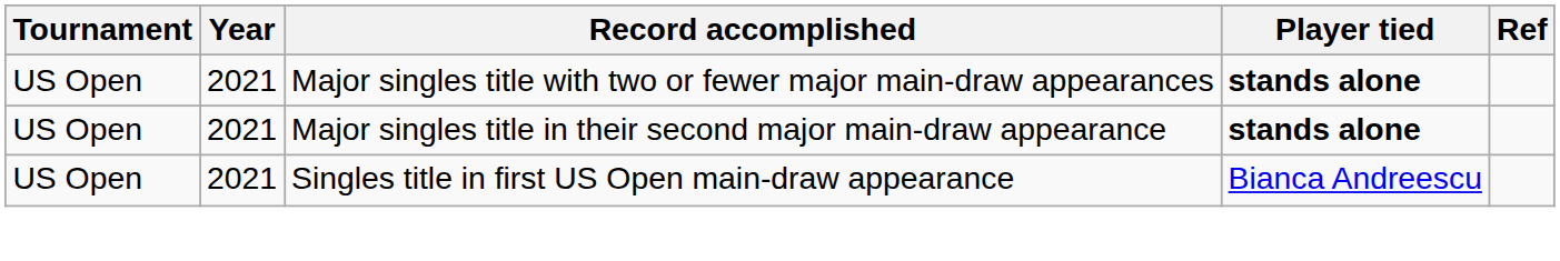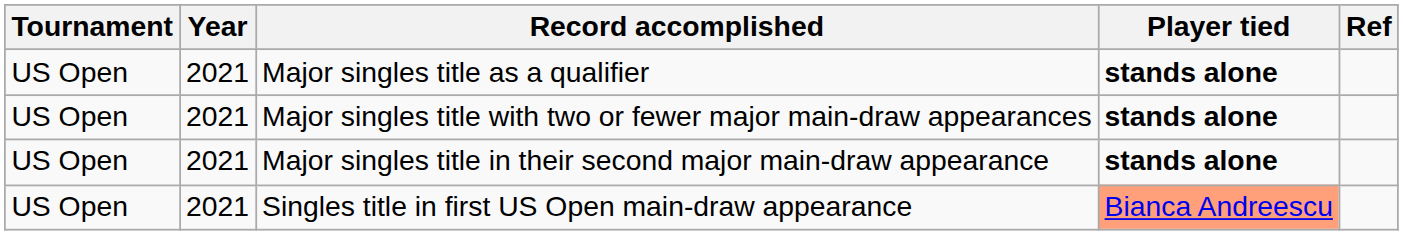 <table class=wikitable>
 <tr style="background:#efefef;">
 <th>Tournament</th>
 <th>Year</th>
 <th>Record accomplished</th>
 <th>Player tied</th>
 <th>Ref</th>
+</tr>
+<tr>
+<td>US Open</td>
+<td>2021</td>
+<td>Major singles title as a qualifier</td>
+<td><strong>stands alone</strong></td>
+<td></td>
 </tr>
 <tr>
 <td>US Open</td>
 <td>2021</td>
 <td>Major singles title with two or fewer major main-draw appearances</td>
 <td><strong>stands alone</strong></td>
 <td></td>
 </tr>
 <tr>
 <td>US Open</td>
 <td>2021</td>
 <td>Major singles title in their second major main-draw appearance</td>
 <td><strong>stands alone</strong></td>
 <td></td>
 </tr>
 <tr>
 <td>US Open</td>
 <td>2021</td>
 <td>Singles title in first US Open main-draw appearance</td>
-<td><a href='#'>Bianca Andreescu</a></td>
+<td style="background: lightsalmon;"><a href='#'>Bianca Andreescu</a></td>
 <td></td>
 </tr>
 </table>
